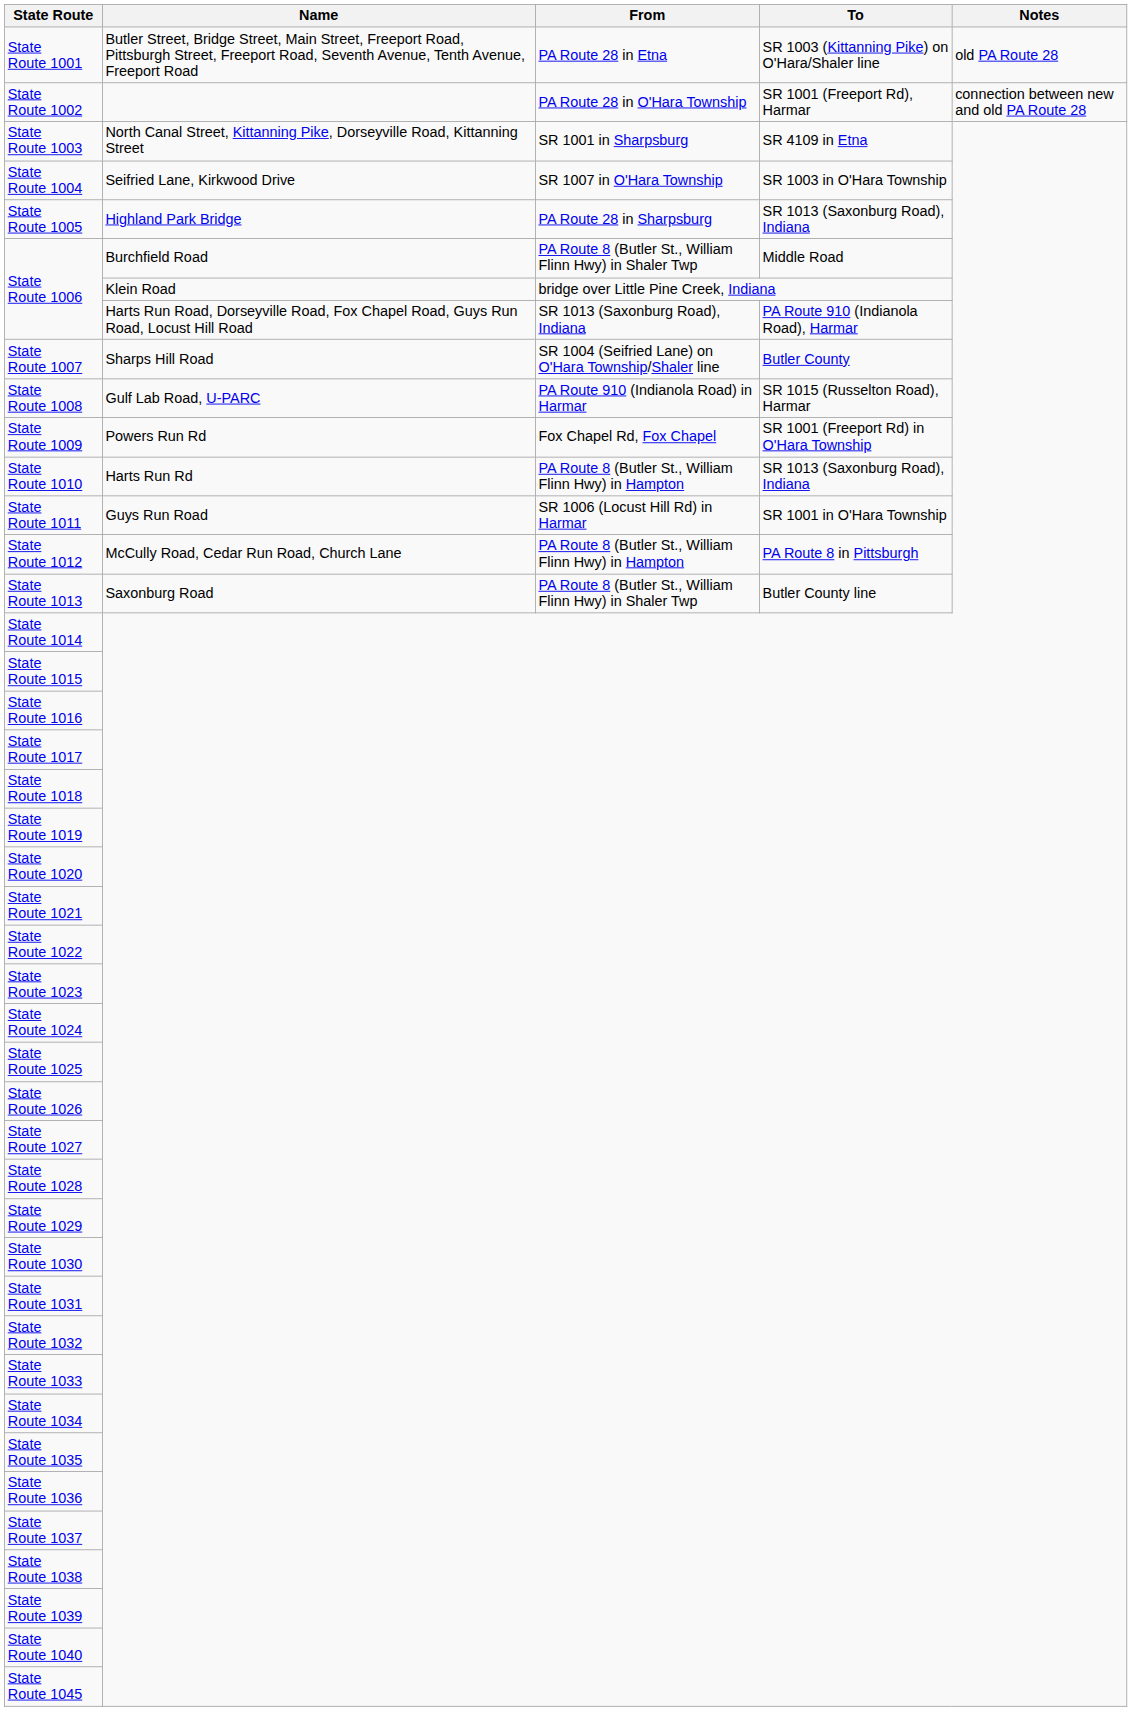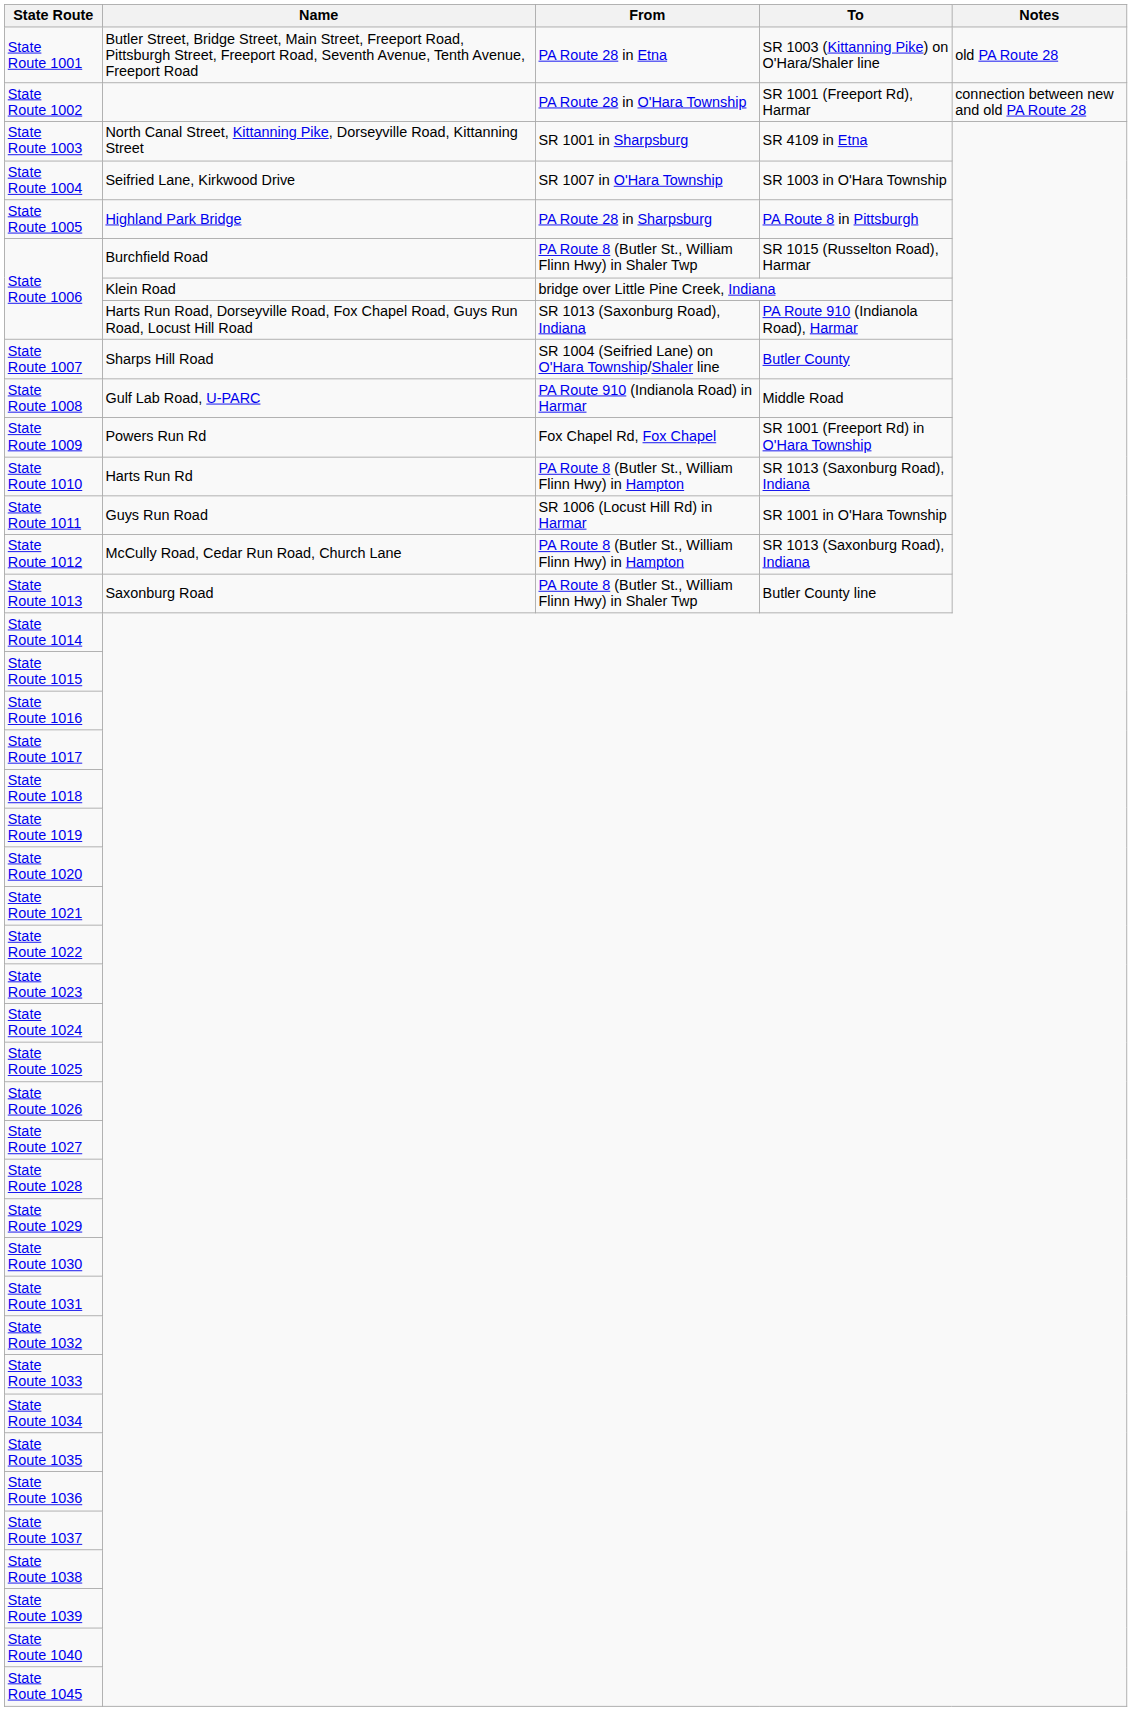 <table class=wikitable>
 <tr>
 <th>State Route</th>
 <th>Name</th>
 <th>From</th>
 <th>To</th>
 <th>Notes</th>
 </tr>
 <tr>
 <td><a href='#'>State Route 1001</a></td>
 <td>Butler Street, Bridge Street, Main Street, Freeport Road, Pittsburgh Street, Freeport Road, Seventh Avenue, Tenth Avenue, Freeport Road</td>
 <td><a href='#'>PA Route 28</a> in <a href='#'>Etna</a></td>
 <td>SR 1003 (<a href='#'>Kittanning Pike</a>) on O'Hara/Shaler line</td>
 <td>old <a href='#'>PA Route 28</a></td>
 </tr>
 <tr>
 <td><a href='#'>State Route 1002</a></td>
 <td></td>
 <td><a href='#'>PA Route 28</a> in <a href='#'>O'Hara Township</a></td>
 <td>SR 1001 (Freeport Rd), Harmar</td>
 <td>connection between new and old <a href='#'>PA Route 28</a></td>
 </tr>
 <tr>
 <td><a href='#'>State Route 1003</a></td>
 <td>North Canal Street, <a href='#'>Kittanning Pike</a>, Dorseyville Road, Kittanning Street</td>
 <td>SR 1001 in <a href='#'>Sharpsburg</a></td>
 <td>SR 4109 in <a href='#'>Etna</a></td>
 </tr>
 <tr>
 <td><a href='#'>State Route 1004</a></td>
 <td>Seifried Lane, Kirkwood Drive</td>
 <td>SR 1007 in <a href='#'>O'Hara Township</a></td>
 <td>SR 1003 in O'Hara Township</td>
 </tr>
 <tr>
 <td><a href='#'>State Route 1005</a></td>
 <td><a href='#'>Highland Park Bridge</a></td>
 <td><a href='#'>PA Route 28</a> in <a href='#'>Sharpsburg</a></td>
-<td>SR 1013 (Saxonburg Road), <a href='#'>Indiana</a></td>
+<td><a href='#'>PA Route 8</a> in <a href='#'>Pittsburgh</a></td>
 </tr>
 <tr>
 <td rowspan=3><a href='#'>State Route 1006</a></td>
 <td>Burchfield Road</td>
 <td><a href='#'>PA Route 8</a> (Butler St., William Flinn Hwy) in Shaler Twp</td>
-<td>Middle Road</td>
+<td>SR 1015 (Russelton Road), Harmar</td>
 </tr>
 <tr>
 <td>Klein Road</td>
 <td colspan=2>bridge over Little Pine Creek, <a href='#'>Indiana</a></td>
 </tr>
 <tr>
 <td>Harts Run Road, Dorseyville Road, Fox Chapel Road, Guys Run Road, Locust Hill Road</td>
 <td>SR 1013 (Saxonburg Road), <a href='#'>Indiana</a></td>
 <td><a href='#'>PA Route 910</a> (Indianola Road), <a href='#'>Harmar</a></td>
 </tr>
 <tr>
 <td><a href='#'>State Route 1007</a></td>
 <td>Sharps Hill Road</td>
 <td>SR 1004 (Seifried Lane) on <a href='#'>O'Hara Township</a>/<a href='#'>Shaler</a> line</td>
 <td><a href='#'>Butler County</a></td>
 </tr>
 <tr>
 <td><a href='#'>State Route 1008</a></td>
 <td>Gulf Lab Road, <a href='#'>U-PARC</a></td>
 <td><a href='#'>PA Route 910</a> (Indianola Road) in <a href='#'>Harmar</a></td>
-<td>SR 1015 (Russelton Road), Harmar</td>
+<td>Middle Road</td>
 </tr>
 <tr>
 <td><a href='#'>State Route 1009</a></td>
 <td>Powers Run Rd</td>
 <td>Fox Chapel Rd, <a href='#'>Fox Chapel</a></td>
 <td>SR 1001 (Freeport Rd) in <a href='#'>O'Hara Township</a></td>
 </tr>
 <tr>
 <td><a href='#'>State Route 1010</a></td>
 <td>Harts Run Rd</td>
 <td><a href='#'>PA Route 8</a> (Butler St., William Flinn Hwy) in <a href='#'>Hampton</a></td>
 <td>SR 1013 (Saxonburg Road), <a href='#'>Indiana</a></td>
 </tr>
 <tr>
 <td><a href='#'>State Route 1011</a></td>
 <td>Guys Run Road</td>
 <td>SR 1006 (Locust Hill Rd) in <a href='#'>Harmar</a></td>
 <td>SR 1001 in O'Hara Township</td>
 </tr>
 <tr>
 <td><a href='#'>State Route 1012</a></td>
 <td>McCully Road, Cedar Run Road, Church Lane</td>
 <td><a href='#'>PA Route 8</a> (Butler St., William Flinn Hwy) in <a href='#'>Hampton</a></td>
-<td><a href='#'>PA Route 8</a> in <a href='#'>Pittsburgh</a></td>
+<td>SR 1013 (Saxonburg Road), <a href='#'>Indiana</a></td>
 </tr>
 <tr>
 <td><a href='#'>State Route 1013</a></td>
 <td>Saxonburg Road</td>
 <td><a href='#'>PA Route 8</a> (Butler St., William Flinn Hwy) in Shaler Twp</td>
 <td>Butler County line</td>
 </tr>
 <tr>
 <td><a href='#'>State Route 1014</a></td>
 </tr>
 <tr>
 <td><a href='#'>State Route 1015</a></td>
 </tr>
 <tr>
 <td><a href='#'>State Route 1016</a></td>
 </tr>
 <tr>
 <td><a href='#'>State Route 1017</a></td>
 </tr>
 <tr>
 <td><a href='#'>State Route 1018</a></td>
 </tr>
 <tr>
 <td><a href='#'>State Route 1019</a></td>
 </tr>
 <tr>
 <td><a href='#'>State Route 1020</a></td>
 </tr>
 <tr>
 <td><a href='#'>State Route 1021</a></td>
 </tr>
 <tr>
 <td><a href='#'>State Route 1022</a></td>
 </tr>
 <tr>
 <td><a href='#'>State Route 1023</a></td>
 </tr>
 <tr>
 <td><a href='#'>State Route 1024</a></td>
 </tr>
 <tr>
 <td><a href='#'>State Route 1025</a></td>
 </tr>
 <tr>
 <td><a href='#'>State Route 1026</a></td>
 </tr>
 <tr>
 <td><a href='#'>State Route 1027</a></td>
 </tr>
 <tr>
 <td><a href='#'>State Route 1028</a></td>
 </tr>
 <tr>
 <td><a href='#'>State Route 1029</a></td>
 </tr>
 <tr>
 <td><a href='#'>State Route 1030</a></td>
 </tr>
 <tr>
 <td><a href='#'>State Route 1031</a></td>
 </tr>
 <tr>
 <td><a href='#'>State Route 1032</a></td>
 </tr>
 <tr>
 <td><a href='#'>State Route 1033</a></td>
 </tr>
 <tr>
 <td><a href='#'>State Route 1034</a></td>
 </tr>
 <tr>
 <td><a href='#'>State Route 1035</a></td>
 </tr>
 <tr>
 <td><a href='#'>State Route 1036</a></td>
 </tr>
 <tr>
 <td><a href='#'>State Route 1037</a></td>
 </tr>
 <tr>
 <td><a href='#'>State Route 1038</a></td>
 </tr>
 <tr>
 <td><a href='#'>State Route 1039</a></td>
 </tr>
 <tr>
 <td><a href='#'>State Route 1040</a></td>
 </tr>
 <tr>
 <td><a href='#'>State Route 1045</a></td>
 </tr>
 </table>
